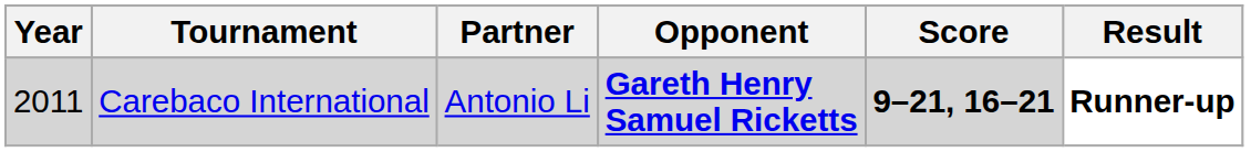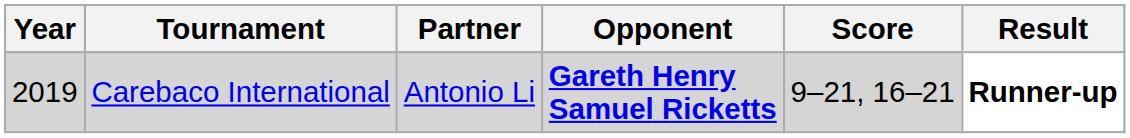 <table class="sortable wikitable" style="font-size: 90%;">
 <tr>
 <th>Year</th>
 <th>Tournament</th>
 <th>Partner</th>
 <th>Opponent</th>
 <th>Score</th>
 <th>Result</th>
 </tr>
 <tr style="background:#D5D5D5">
-<td align="center">2011</td>
+<td align="center">2019</td>
 <td align="left"><a href='#'>Carebaco International</a></td>
 <td align="left"> <a href='#'>Antonio Li</a></td>
 <td align="left"><strong> <a href='#'>Gareth Henry</a> <br> <a href='#'>Samuel Ricketts</a></strong></td>
-<td align="left"><strong>9–21, 16–21</strong></td>
+<td align="left">9–21, 16–21</td>
 <td style="text-align:left; background:white"> <strong>Runner-up</strong></td>
 </tr>
 </table>
